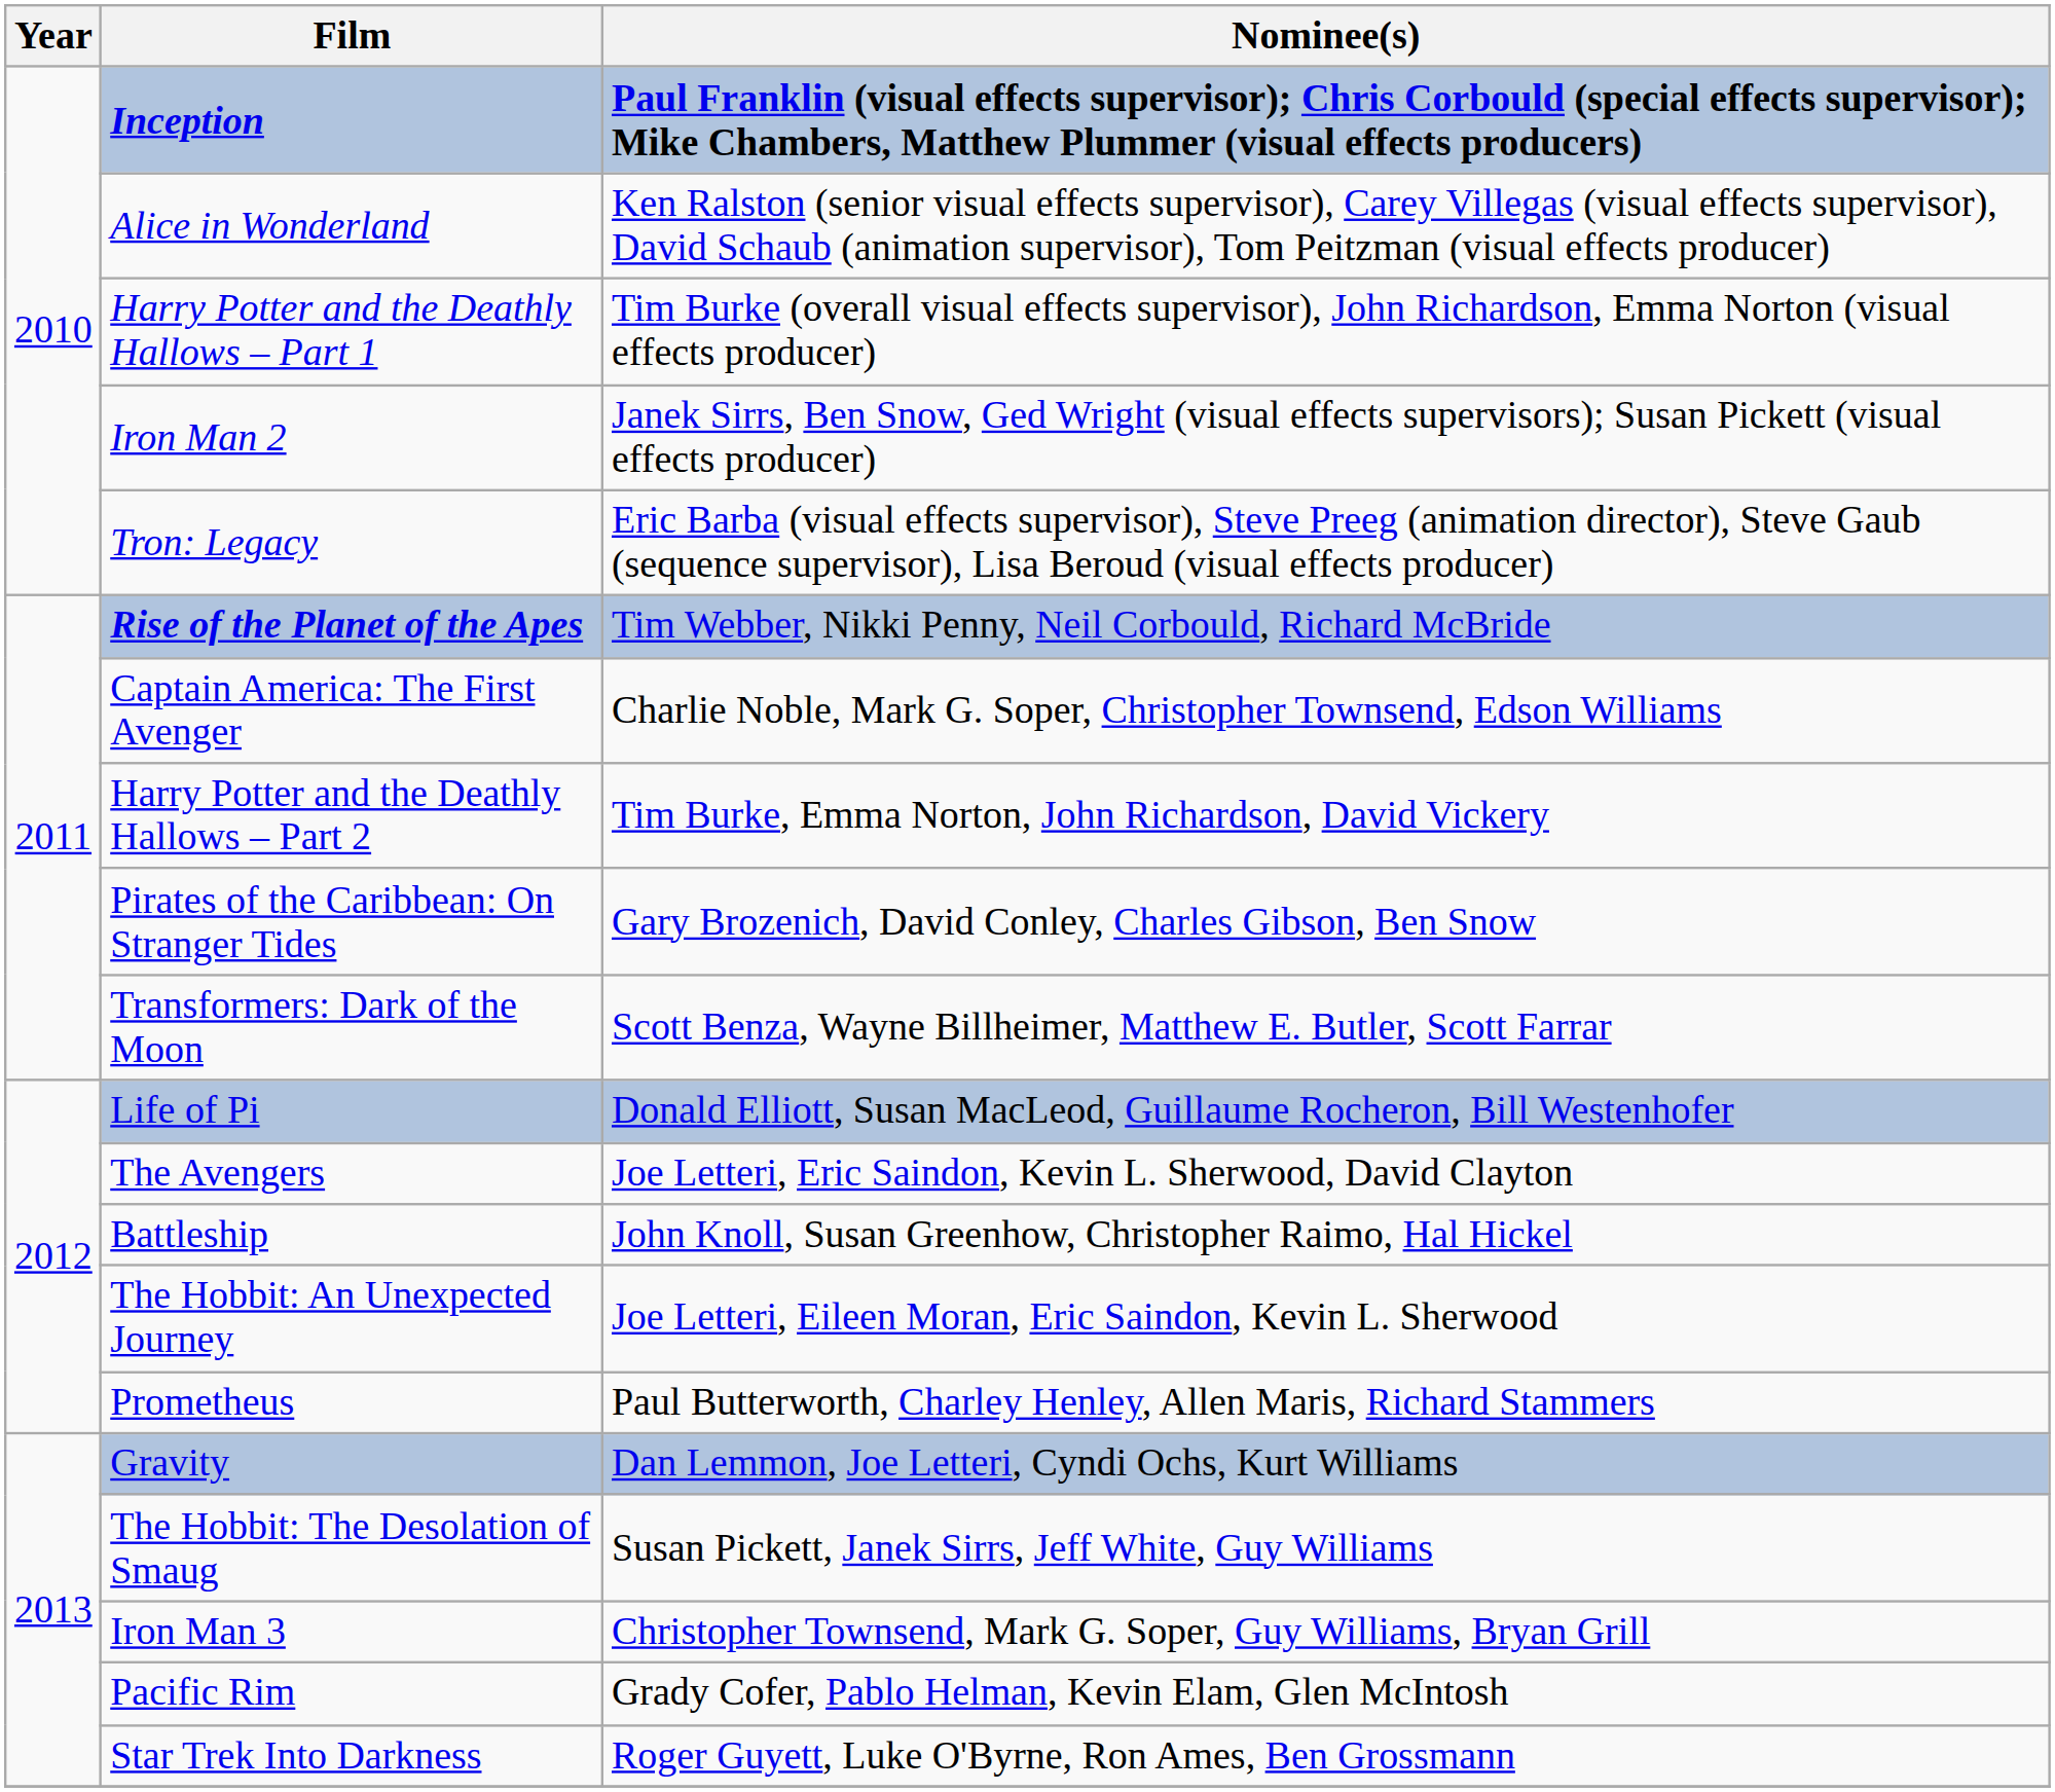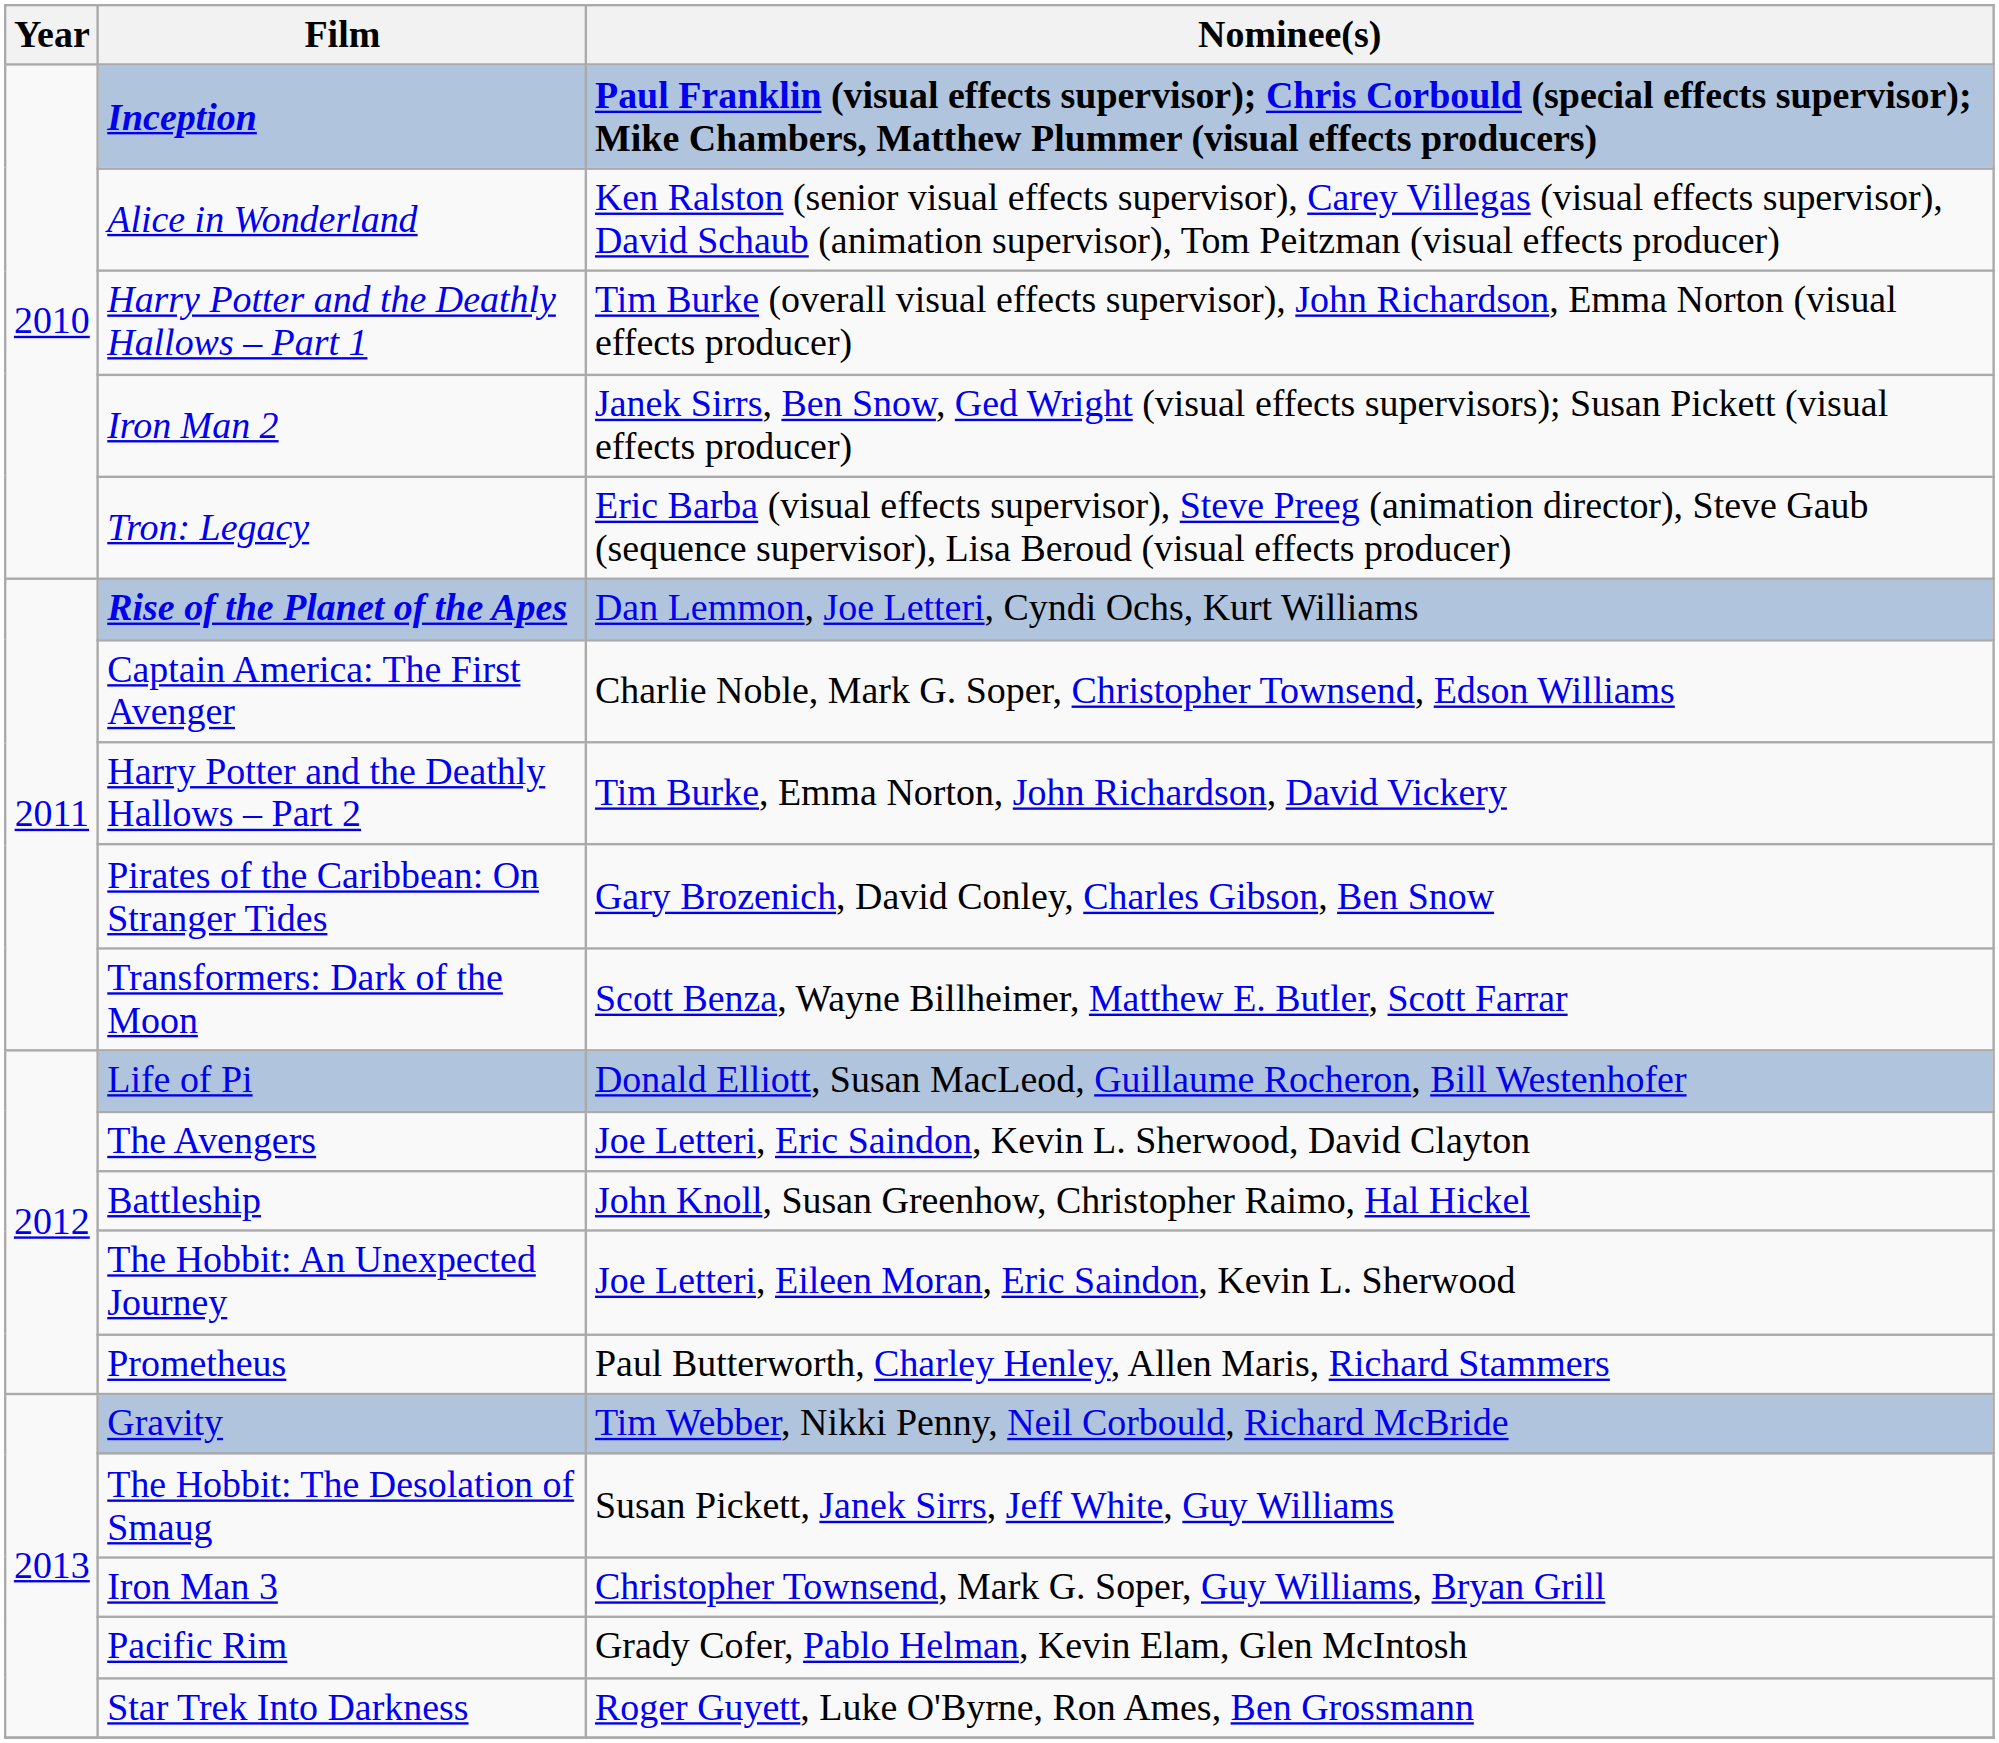 <table class="wikitable" width="95%" cellpadding="5">
 <tr>
 <th>Year</th>
 <th>Film</th>
 <th>Nominee(s)</th>
 </tr>
 <tr>
 <td rowspan="5" style="text-align:center;"><a href='#'>2010</a><br></td>
 <td style="background:#B0C4DE;"><strong><em><a href='#'>Inception</a><em> </em></em></strong></td>
 <td style="background:#B0C4DE;"><strong><a href='#'>Paul Franklin</a> (visual effects supervisor); <a href='#'>Chris Corbould</a> (special effects supervisor); Mike Chambers, Matthew Plummer (visual effects producers)</strong></td>
 </tr>
 <tr>
 <td><em><a href='#'>Alice in Wonderland</a></em></td>
 <td><a href='#'>Ken Ralston</a> (senior visual effects supervisor), <a href='#'>Carey Villegas</a> (visual effects supervisor), <a href='#'>David Schaub</a> (animation supervisor), Tom Peitzman (visual effects producer)</td>
 </tr>
 <tr>
 <td><em><a href='#'>Harry Potter and the Deathly Hallows – Part 1</a></em></td>
 <td><a href='#'>Tim Burke</a> (overall visual effects supervisor), <a href='#'>John Richardson</a>, Emma Norton (visual effects producer)</td>
 </tr>
 <tr>
 <td><em><a href='#'>Iron Man 2</a></em></td>
 <td><a href='#'>Janek Sirrs</a>, <a href='#'>Ben Snow</a>, <a href='#'>Ged Wright</a> (visual effects supervisors); Susan Pickett (visual effects producer)</td>
 </tr>
 <tr>
 <td><em><a href='#'>Tron: Legacy</a></em></td>
 <td><a href='#'>Eric Barba</a> (visual effects supervisor), <a href='#'>Steve Preeg</a> (animation director), Steve Gaub (sequence supervisor), Lisa Beroud (visual effects producer)</td>
 </tr>
 <tr>
 <td rowspan="5" style="text-align:center;"><a href='#'>2011</a><br></td>
 <td style="background:#B0C4DE;"><strong><em><a href='#'>Rise of the Planet of the Apes</a><em> <strong></td>
-<td style="background:#B0C4DE;"></strong><a href='#'>Tim Webber</a>, Nikki Penny, <a href='#'>Neil Corbould</a>, <a href='#'>Richard McBride</a><strong></td>
+<td style="background:#B0C4DE;"></strong><a href='#'>Dan Lemmon</a>, <a href='#'>Joe Letteri</a>, Cyndi Ochs, Kurt Williams<strong></td>
 </tr>
 <tr>
 <td></em><a href='#'>Captain America: The First Avenger</a><em></td>
 <td>Charlie Noble, Mark G. Soper, <a href='#'>Christopher Townsend</a>, <a href='#'>Edson Williams</a></td>
 </tr>
 <tr>
 <td></em><a href='#'>Harry Potter and the Deathly Hallows – Part 2</a><em></td>
 <td><a href='#'>Tim Burke</a>, Emma Norton, <a href='#'>John Richardson</a>, <a href='#'>David Vickery</a></td>
 </tr>
 <tr>
 <td></em><a href='#'>Pirates of the Caribbean: On Stranger Tides</a><em></td>
 <td><a href='#'>Gary Brozenich</a>, David Conley, <a href='#'>Charles Gibson</a>, <a href='#'>Ben Snow</a></td>
 </tr>
 <tr>
 <td></em><a href='#'>Transformers: Dark of the Moon</a><em></td>
 <td><a href='#'>Scott Benza</a>, Wayne Billheimer, <a href='#'>Matthew E. Butler</a>, <a href='#'>Scott Farrar</a></td>
 </tr>
 <tr>
 <td rowspan="5" style="text-align:center;"><a href='#'>2012</a><br></td>
 <td style="background:#B0C4DE;"></em></strong><a href='#'>Life of Pi</a> <strong><em></td>
 <td style="background:#B0C4DE;"></strong><a href='#'>Donald Elliott</a>, Susan MacLeod, <a href='#'>Guillaume Rocheron</a>, <a href='#'>Bill Westenhofer</a><strong></td>
 </tr>
 <tr>
 <td></em><a href='#'>The Avengers</a><em></td>
 <td><a href='#'>Joe Letteri</a>, <a href='#'>Eric Saindon</a>, Kevin L. Sherwood, David Clayton</td>
 </tr>
 <tr>
 <td></em><a href='#'>Battleship</a><em></td>
 <td><a href='#'>John Knoll</a>, Susan Greenhow, Christopher Raimo, <a href='#'>Hal Hickel</a></td>
 </tr>
 <tr>
 <td></em><a href='#'>The Hobbit: An Unexpected Journey</a><em></td>
 <td><a href='#'>Joe Letteri</a>, <a href='#'>Eileen Moran</a>, <a href='#'>Eric Saindon</a>, Kevin L. Sherwood</td>
 </tr>
 <tr>
 <td></em><a href='#'>Prometheus</a><em></td>
 <td>Paul Butterworth, <a href='#'>Charley Henley</a>, Allen Maris, <a href='#'>Richard Stammers</a></td>
 </tr>
 <tr>
 <td rowspan="5" style="text-align:center;"><a href='#'>2013</a><br></td>
 <td style="background:#B0C4DE;"></em></strong><a href='#'>Gravity</a> <strong><em></td>
-<td style="background:#B0C4DE;"></strong><a href='#'>Dan Lemmon</a>, <a href='#'>Joe Letteri</a>, Cyndi Ochs, Kurt Williams<strong></td>
+<td style="background:#B0C4DE;"></strong><a href='#'>Tim Webber</a>, Nikki Penny, <a href='#'>Neil Corbould</a>, <a href='#'>Richard McBride</a><strong></td>
 </tr>
 <tr>
 <td></em><a href='#'>The Hobbit: The Desolation of Smaug</a><em></td>
 <td>Susan Pickett, <a href='#'>Janek Sirrs</a>, <a href='#'>Jeff White</a>, <a href='#'>Guy Williams</a></td>
 </tr>
 <tr>
 <td></em><a href='#'>Iron Man 3</a><em></td>
 <td><a href='#'>Christopher Townsend</a>, Mark G. Soper, <a href='#'>Guy Williams</a>, <a href='#'>Bryan Grill</a></td>
 </tr>
 <tr>
 <td></em><a href='#'>Pacific Rim</a><em></td>
 <td>Grady Cofer, <a href='#'>Pablo Helman</a>, Kevin Elam, Glen McIntosh</td>
 </tr>
 <tr>
 <td></em><a href='#'>Star Trek Into Darkness</a><em></td>
 <td><a href='#'>Roger Guyett</a>, Luke O'Byrne, Ron Ames, <a href='#'>Ben Grossmann</a></td>
 </tr>
 <tr>
 </tr>
 </table>
